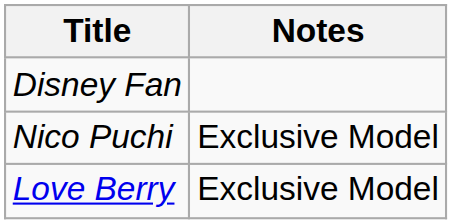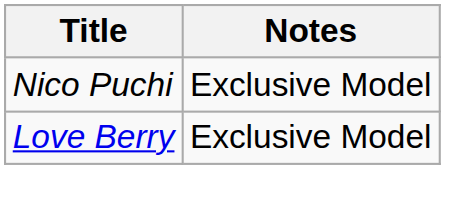 <table class="wikitable">
 <tr>
 <th>Title</th>
 <th>Notes</th>
-</tr>
-<tr>
-<td><em>Disney Fan</em></td>
-<td></td>
 </tr>
 <tr>
 <td><em>Nico Puchi</em></td>
 <td>Exclusive Model</td>
 </tr>
 <tr>
 <td><em><a href='#'>Love Berry</a></em></td>
 <td>Exclusive Model</td>
 </tr>
 </table>
